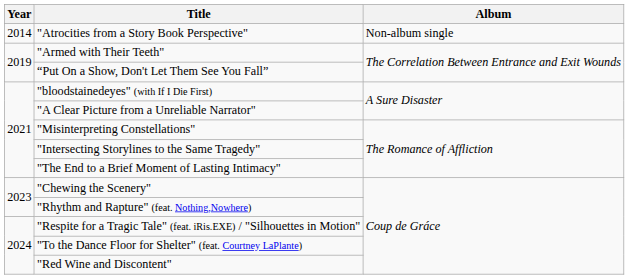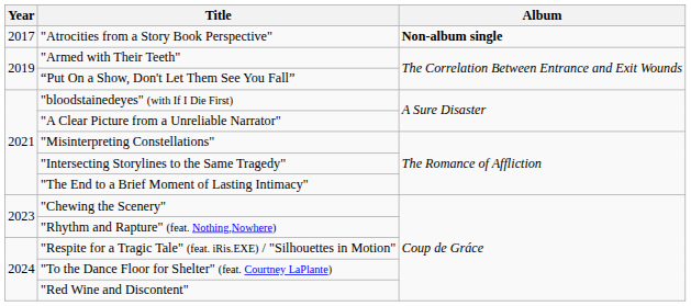 <table class="wikitable">
 <tr>
 <th>Year</th>
 <th>Title</th>
 <th>Album</th>
 </tr>
 <tr>
-<td>2014</td>
+<td>2017</td>
 <td>"Atrocities from a Story Book Perspective"</td>
-<td>Non-album single</td>
+<td><strong>Non-album single</strong></td>
 </tr>
 <tr>
 <td rowspan="2">2019</td>
 <td>"Armed with Their Teeth"</td>
 <td rowspan="2"><em>The Correlation Between Entrance and Exit Wounds</em></td>
 </tr>
 <tr>
 <td>“Put On a Show, Don't Let Them See You Fall”</td>
 </tr>
 <tr>
 <td rowspan="5">2021</td>
 <td>"bloodstainedeyes" <small>(with If I Die First)</small></td>
 <td rowspan="2"><em>A Sure Disaster</em></td>
 </tr>
 <tr>
 <td>"A Clear Picture from a Unreliable Narrator"</td>
 </tr>
 <tr>
 <td>"Misinterpreting Constellations"</td>
 <td rowspan="3"><em>The Romance of Affliction</em></td>
 </tr>
 <tr>
 <td>"Intersecting Storylines to the Same Tragedy"</td>
 </tr>
 <tr>
 <td>"The End to a Brief Moment of Lasting Intimacy"</td>
 </tr>
 <tr>
 <td rowspan="2">2023</td>
 <td>"Chewing the Scenery"</td>
 <td rowspan="5"><em>Coup de Gráce</em></td>
 </tr>
 <tr>
 <td>"Rhythm and Rapture" <small>(feat. <a href='#'>Nothing,Nowhere</a>)</small></td>
 </tr>
 <tr>
 <td rowspan="3">2024</td>
 <td>"Respite for a Tragic Tale" <small>(feat. iRis.EXE)</small> / "Silhouettes in Motion"</td>
 </tr>
 <tr>
 <td>"To the Dance Floor for Shelter" <small>(feat. <a href='#'>Courtney LaPlante</a>)</small></td>
 </tr>
 <tr>
 <td>"Red Wine and Discontent"</td>
 </tr>
 </table>
